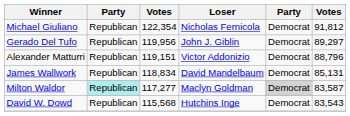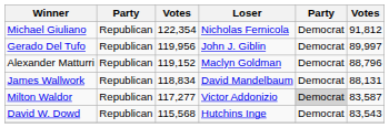 <table class="wikitable">
 <tr>
 <th>Winner</th>
 <th>Party</th>
 <th>Votes</th>
 <th>Loser</th>
 <th>Party</th>
 <th>Votes</th>
 </tr>
 <tr>
 <td><a href='#'>Michael Giuliano</a></td>
 <td>Republican</td>
 <td>122,354</td>
 <td><a href='#'>Nicholas Fernicola</a></td>
 <td>Democrat</td>
 <td>91,812</td>
 </tr>
 <tr>
 <td><a href='#'>Gerado Del Tufo</a></td>
 <td>Republican</td>
 <td>119,956</td>
 <td><a href='#'>John J. Giblin</a></td>
 <td>Democrat</td>
-<td>89,297</td>
+<td>89,997</td>
 </tr>
 <tr>
 <td>Alexander Matturri</td>
 <td>Republican</td>
-<td>119,151</td>
-<td><a href='#'>Victor Addonizio</a></td>
+<td>119,152</td>
+<td><a href='#'>Maclyn Goldman</a></td>
 <td>Democrat</td>
 <td>88,796</td>
 </tr>
 <tr>
 <td><a href='#'>James Wallwork</a></td>
 <td>Republican</td>
 <td>118,834</td>
 <td><a href='#'>David Mandelbaum</a></td>
 <td>Democrat</td>
-<td>85,131</td>
+<td>88,131</td>
 </tr>
 <tr>
 <td><a href='#'>Milton Waldor</a></td>
-<td style="background: paleturquoise;">Republican</td>
+<td>Republican</td>
 <td>117,277</td>
-<td><a href='#'>Maclyn Goldman</a></td>
+<td><a href='#'>Victor Addonizio</a></td>
 <td style="background: lightgrey;">Democrat</td>
 <td>83,587</td>
 </tr>
 <tr>
 <td><a href='#'>David W. Dowd</a></td>
 <td>Republican</td>
 <td>115,568</td>
 <td><a href='#'>Hutchins Inge</a></td>
 <td>Democrat</td>
 <td>83,543</td>
 </tr>
 <tr>
 </tr>
 </table>
